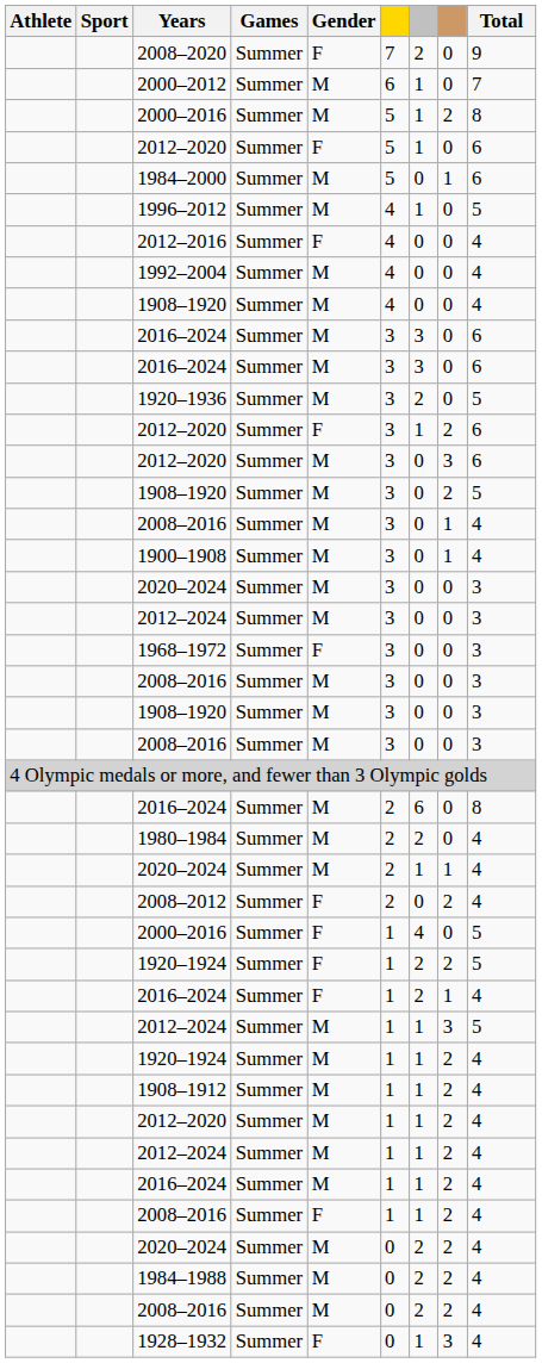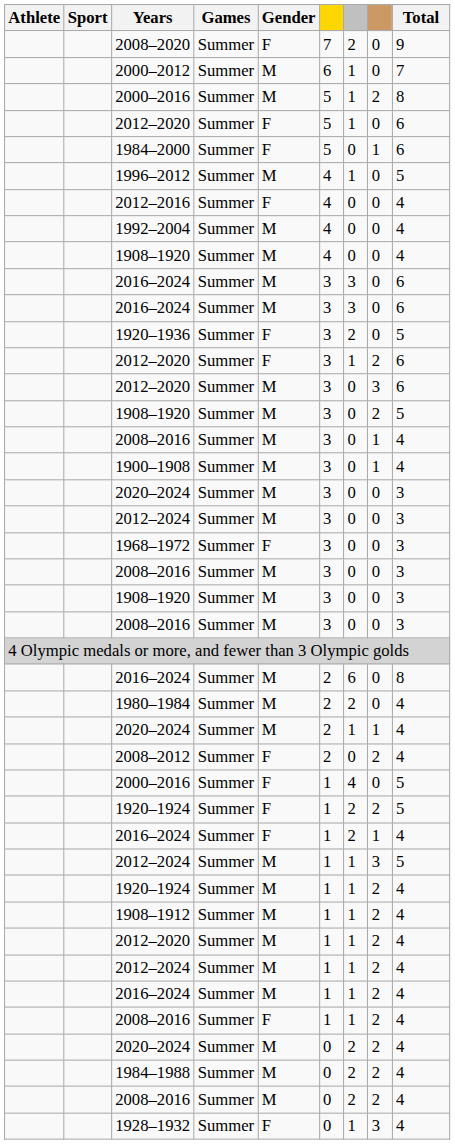 <table class="wikitable sortable">
 <tr>
 <th>Athlete</th>
 <th>Sport</th>
 <th>Years</th>
 <th>Games</th>
 <th>Gender</th>
 <th style="background-color:gold; width:1.0em; font-weight:bold;"></th>
 <th style="background-color:silver; width:1.0em; font-weight:bold;"></th>
 <th style="background-color:#cc9966; width:1.0em; font-weight:bold;"></th>
 <th style="width:3.0em;">Total</th>
 </tr>
 <tr>
 <td></td>
 <td></td>
 <td>2008–2020</td>
 <td>Summer</td>
 <td>F</td>
 <td>7</td>
 <td>2</td>
 <td>0</td>
 <td>9</td>
 </tr>
 <tr>
 <td></td>
 <td></td>
 <td>2000–2012</td>
 <td>Summer</td>
 <td>M</td>
 <td>6</td>
 <td>1</td>
 <td>0</td>
 <td>7</td>
 </tr>
 <tr>
 <td></td>
 <td><br></td>
 <td>2000–2016</td>
 <td>Summer</td>
 <td>M</td>
 <td>5</td>
 <td>1</td>
 <td>2</td>
 <td>8</td>
 </tr>
 <tr>
 <td></td>
 <td></td>
 <td>2012–2020</td>
 <td>Summer</td>
 <td>F</td>
 <td>5</td>
 <td>1</td>
 <td>0</td>
 <td>6</td>
 </tr>
 <tr>
 <td></td>
 <td></td>
 <td>1984–2000</td>
 <td>Summer</td>
-<td>M</td>
+<td>F</td>
 <td>5</td>
 <td>0</td>
 <td>1</td>
 <td>6</td>
 </tr>
 <tr>
 <td></td>
 <td></td>
 <td>1996–2012</td>
 <td>Summer</td>
 <td>M</td>
 <td>4</td>
 <td>1</td>
 <td>0</td>
 <td>5</td>
 </tr>
 <tr>
 <td></td>
 <td></td>
 <td>2012–2016</td>
 <td>Summer</td>
 <td>F</td>
 <td>4</td>
 <td>0</td>
 <td>0</td>
 <td>4</td>
 </tr>
 <tr>
 <td></td>
 <td></td>
 <td>1992–2004</td>
 <td>Summer</td>
 <td>M</td>
 <td>4</td>
 <td>0</td>
 <td>0</td>
 <td>4</td>
 </tr>
 <tr>
 <td></td>
 <td><br></td>
 <td>1908–1920</td>
 <td>Summer</td>
 <td>M</td>
 <td>4</td>
 <td>0</td>
 <td>0</td>
 <td>4</td>
 </tr>
 <tr>
 <td><strong></strong></td>
 <td></td>
 <td>2016–2024</td>
 <td>Summer</td>
 <td>M</td>
 <td>3</td>
 <td>3</td>
 <td>0</td>
 <td>6</td>
 </tr>
 <tr>
 <td><strong></strong></td>
 <td></td>
 <td>2016–2024</td>
 <td>Summer</td>
 <td>M</td>
 <td>3</td>
 <td>3</td>
 <td>0</td>
 <td>6</td>
 </tr>
 <tr>
 <td></td>
 <td></td>
 <td>1920–1936</td>
 <td>Summer</td>
-<td>M</td>
+<td>F</td>
 <td>3</td>
 <td>2</td>
 <td>0</td>
 <td>5</td>
 </tr>
 <tr>
 <td><strong></strong></td>
 <td></td>
 <td>2012–2020</td>
 <td>Summer</td>
 <td>F</td>
 <td>3</td>
 <td>1</td>
 <td>2</td>
 <td>6</td>
 </tr>
 <tr>
 <td></td>
 <td></td>
 <td>2012–2020</td>
 <td>Summer</td>
 <td>M</td>
 <td>3</td>
 <td>0</td>
 <td>3</td>
 <td>6</td>
 </tr>
 <tr>
 <td></td>
 <td></td>
 <td>1908–1920</td>
 <td>Summer</td>
 <td>M</td>
 <td>3</td>
 <td>0</td>
 <td>2</td>
 <td>5</td>
 </tr>
 <tr>
 <td></td>
 <td></td>
 <td>2008–2016</td>
 <td>Summer</td>
 <td>M</td>
 <td>3</td>
 <td>0</td>
 <td>1</td>
 <td>4</td>
 </tr>
 <tr>
 <td></td>
 <td></td>
 <td>1900–1908</td>
 <td>Summer</td>
 <td>M</td>
 <td>3</td>
 <td>0</td>
 <td>1</td>
 <td>4</td>
 </tr>
 <tr>
 <td><strong></strong></td>
 <td></td>
 <td>2020–2024</td>
 <td>Summer</td>
 <td>M</td>
 <td>3</td>
 <td>0</td>
 <td>0</td>
 <td>3</td>
 </tr>
 <tr>
 <td><strong></strong></td>
 <td></td>
 <td>2012–2024</td>
 <td>Summer</td>
 <td>M</td>
 <td>3</td>
 <td>0</td>
 <td>0</td>
 <td>3</td>
 </tr>
 <tr>
 <td></td>
 <td></td>
 <td>1968–1972</td>
 <td>Summer</td>
 <td>F</td>
 <td>3</td>
 <td>0</td>
 <td>0</td>
 <td>3</td>
 </tr>
 <tr>
 <td></td>
 <td></td>
 <td>2008–2016</td>
 <td>Summer</td>
 <td>M</td>
 <td>3</td>
 <td>0</td>
 <td>0</td>
 <td>3</td>
 </tr>
 <tr>
 <td></td>
 <td></td>
 <td>1908–1920</td>
 <td>Summer</td>
 <td>M</td>
 <td>3</td>
 <td>0</td>
 <td>0</td>
 <td>3</td>
 </tr>
 <tr>
 <td></td>
 <td></td>
 <td>2008–2016</td>
 <td>Summer</td>
 <td>M</td>
 <td>3</td>
 <td>0</td>
 <td>0</td>
 <td>3</td>
 </tr>
 <tr>
 <td colspan=27 style="background-color:lightgrey">4 Olympic medals or more, and fewer than 3 Olympic golds</td>
 </tr>
 <tr>
 <td><strong></strong></td>
 <td></td>
 <td>2016–2024</td>
 <td>Summer</td>
 <td>M</td>
 <td>2</td>
 <td>6</td>
 <td>0</td>
 <td>8</td>
 </tr>
 <tr>
 <td></td>
 <td></td>
 <td>1980–1984</td>
 <td>Summer</td>
 <td>M</td>
 <td>2</td>
 <td>2</td>
 <td>0</td>
 <td>4</td>
 </tr>
 <tr>
 <td><strong></strong></td>
 <td></td>
 <td>2020–2024</td>
 <td>Summer</td>
 <td>M</td>
 <td>2</td>
 <td>1</td>
 <td>1</td>
 <td>4</td>
 </tr>
 <tr>
 <td></td>
 <td></td>
 <td>2008–2012</td>
 <td>Summer</td>
 <td>F</td>
 <td>2</td>
 <td>0</td>
 <td>2</td>
 <td>4</td>
 </tr>
 <tr>
 <td></td>
 <td></td>
 <td>2000–2016</td>
 <td>Summer</td>
 <td>F</td>
 <td>1</td>
 <td>4</td>
 <td>0</td>
 <td>5</td>
 </tr>
 <tr>
 <td></td>
 <td></td>
 <td>1920–1924</td>
 <td>Summer</td>
 <td>F</td>
 <td>1</td>
 <td>2</td>
 <td>2</td>
 <td>5</td>
 </tr>
 <tr>
 <td><strong></strong></td>
 <td></td>
 <td>2016–2024</td>
 <td>Summer</td>
 <td>F</td>
 <td>1</td>
 <td>2</td>
 <td>1</td>
 <td>4</td>
 </tr>
 <tr>
 <td></td>
 <td></td>
 <td>2012–2024</td>
 <td>Summer</td>
 <td>M</td>
 <td>1</td>
 <td>1</td>
 <td>3</td>
 <td>5</td>
 </tr>
 <tr>
 <td></td>
 <td></td>
 <td>1920–1924</td>
 <td>Summer</td>
 <td>M</td>
 <td>1</td>
 <td>1</td>
 <td>2</td>
 <td>4</td>
 </tr>
 <tr>
 <td></td>
 <td></td>
 <td>1908–1912</td>
 <td>Summer</td>
 <td>M</td>
 <td>1</td>
 <td>1</td>
 <td>2</td>
 <td>4</td>
 </tr>
 <tr>
 <td></td>
 <td></td>
 <td>2012–2020</td>
 <td>Summer</td>
 <td>M</td>
 <td>1</td>
 <td>1</td>
 <td>2</td>
 <td>4</td>
 </tr>
 <tr>
 <td><strong></strong></td>
 <td></td>
 <td>2012–2024</td>
 <td>Summer</td>
 <td>M</td>
 <td>1</td>
 <td>1</td>
 <td>2</td>
 <td>4</td>
 </tr>
 <tr>
 <td><strong></strong></td>
 <td></td>
 <td>2016–2024</td>
 <td>Summer</td>
 <td>M</td>
 <td>1</td>
 <td>1</td>
 <td>2</td>
 <td>4</td>
 </tr>
 <tr>
 <td></td>
 <td></td>
 <td>2008–2016</td>
 <td>Summer</td>
 <td>F</td>
 <td>1</td>
 <td>1</td>
 <td>2</td>
 <td>4</td>
 </tr>
 <tr>
 <td><strong></strong></td>
 <td></td>
 <td>2020–2024</td>
 <td>Summer</td>
 <td>M</td>
 <td>0</td>
 <td>2</td>
 <td>2</td>
 <td>4</td>
 </tr>
 <tr>
 <td></td>
 <td></td>
 <td>1984–1988</td>
 <td>Summer</td>
 <td>M</td>
 <td>0</td>
 <td>2</td>
 <td>2</td>
 <td>4</td>
 </tr>
 <tr>
 <td></td>
 <td></td>
 <td>2008–2016</td>
 <td>Summer</td>
 <td>M</td>
 <td>0</td>
 <td>2</td>
 <td>2</td>
 <td>4</td>
 </tr>
 <tr>
 <td></td>
 <td></td>
 <td>1928–1932</td>
 <td>Summer</td>
 <td>F</td>
 <td>0</td>
 <td>1</td>
 <td>3</td>
 <td>4</td>
 </tr>
 </table>
